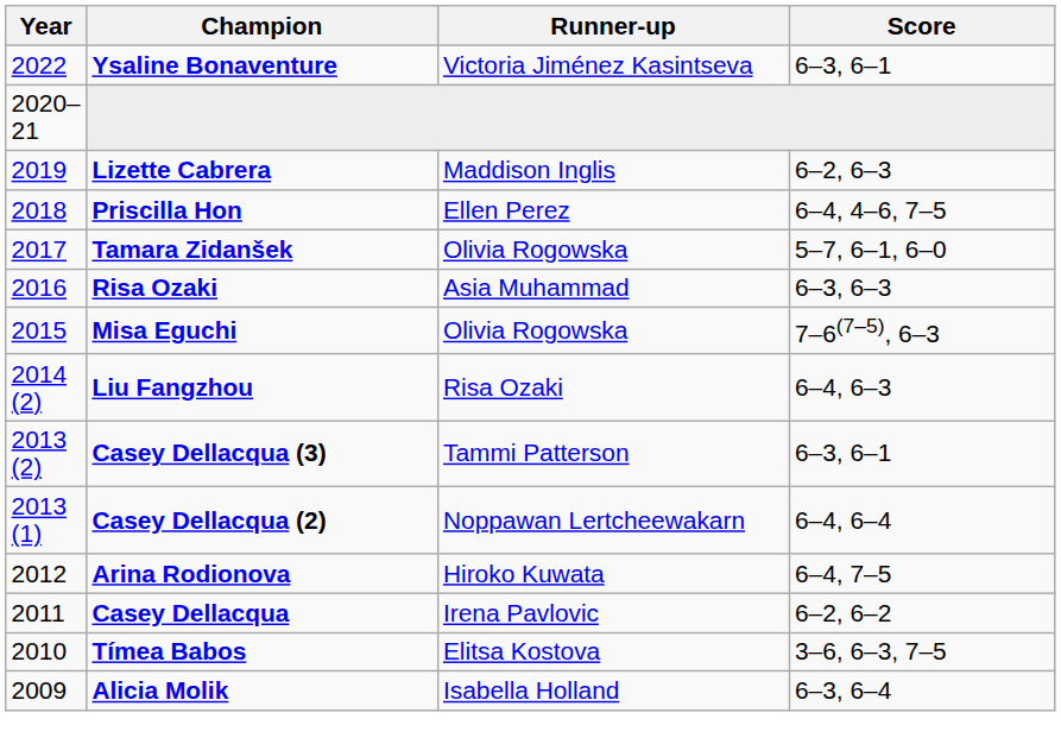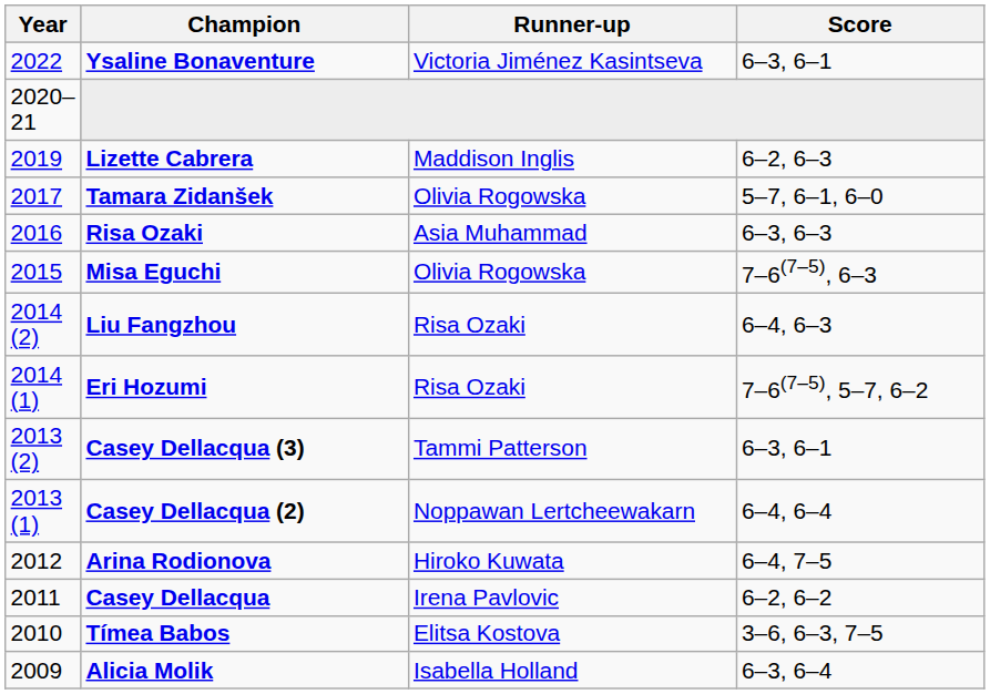 <table class="wikitable" style="font-size:90%">
 <tr>
 <th>Year</th>
 <th width="200">Champion</th>
 <th width="200">Runner-up</th>
 <th width="150">Score</th>
 </tr>
 <tr>
 <td><a href='#'>2022</a></td>
 <td> <strong><a href='#'>Ysaline Bonaventure</a></strong> </td>
 <td> <a href='#'>Victoria Jiménez Kasintseva</a></td>
 <td>6–3, 6–1</td>
 </tr>
 <tr>
 <td>2020–21</td>
 <td colspan=3 bgcolor="#ededed"></td>
 </tr>
 <tr>
 <td><a href='#'>2019</a></td>
 <td> <strong><a href='#'>Lizette Cabrera</a></strong></td>
 <td> <a href='#'>Maddison Inglis</a></td>
 <td>6–2, 6–3</td>
 </tr>
 <tr>
-<td><a href='#'>2018</a></td>
-<td> <strong><a href='#'>Priscilla Hon</a></strong></td>
-<td> <a href='#'>Ellen Perez</a></td>
-<td>6–4, 4–6, 7–5</td>
-</tr>
-<tr>
 <td><a href='#'>2017</a></td>
 <td> <strong><a href='#'>Tamara Zidanšek</a></strong></td>
 <td> <a href='#'>Olivia Rogowska</a></td>
 <td>5–7, 6–1, 6–0</td>
 </tr>
 <tr>
 <td><a href='#'>2016</a></td>
 <td> <strong><a href='#'>Risa Ozaki</a></strong></td>
 <td> <a href='#'>Asia Muhammad</a></td>
 <td>6–3, 6–3</td>
 </tr>
 <tr>
 <td><a href='#'>2015</a></td>
 <td> <strong><a href='#'>Misa Eguchi</a></strong></td>
 <td> <a href='#'>Olivia Rogowska</a></td>
 <td>7–6<sup>(7–5)</sup>, 6–3</td>
 </tr>
 <tr>
 <td><a href='#'>2014 (2)</a></td>
 <td> <strong><a href='#'>Liu Fangzhou</a></strong></td>
 <td> <a href='#'>Risa Ozaki</a></td>
 <td>6–4, 6–3</td>
+</tr>
+<tr>
+<td><a href='#'>2014 (1)</a></td>
+<td> <strong><a href='#'>Eri Hozumi</a></strong></td>
+<td> <a href='#'>Risa Ozaki</a></td>
+<td>7–6<sup>(7–5)</sup>, 5–7, 6–2</td>
 </tr>
 <tr>
 <td><a href='#'>2013 (2)</a></td>
 <td> <strong><a href='#'>Casey Dellacqua</a> (3)</strong></td>
 <td> <a href='#'>Tammi Patterson</a></td>
 <td>6–3, 6–1</td>
 </tr>
 <tr>
 <td><a href='#'>2013 (1)</a></td>
 <td> <strong><a href='#'>Casey Dellacqua</a> (2)</strong></td>
 <td> <a href='#'>Noppawan Lertcheewakarn</a></td>
 <td>6–4, 6–4</td>
 </tr>
 <tr>
 <td>2012</td>
 <td> <strong><a href='#'>Arina Rodionova</a></strong></td>
 <td> <a href='#'>Hiroko Kuwata</a></td>
 <td>6–4, 7–5</td>
 </tr>
 <tr>
 <td>2011</td>
 <td> <strong><a href='#'>Casey Dellacqua</a></strong></td>
 <td> <a href='#'>Irena Pavlovic</a></td>
 <td>6–2, 6–2</td>
 </tr>
 <tr>
 <td>2010</td>
 <td> <strong><a href='#'>Tímea Babos</a></strong></td>
 <td> <a href='#'>Elitsa Kostova</a></td>
 <td>3–6, 6–3, 7–5</td>
 </tr>
 <tr>
 <td>2009</td>
 <td> <strong><a href='#'>Alicia Molik</a></strong></td>
 <td> <a href='#'>Isabella Holland</a></td>
 <td>6–3, 6–4</td>
 </tr>
 </table>
